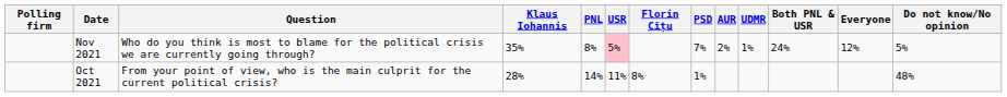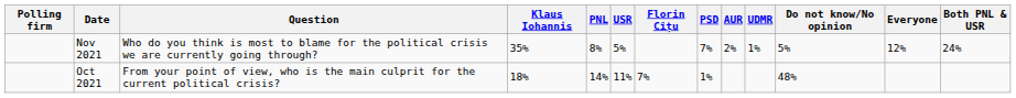 <table class="wikitable">
 <tr>
 <th>Polling firm</th>
 <th>Date</th>
 <th>Question</th>
 <th><a href='#'>Klaus Iohannis</a></th>
 <th><a href='#'>PNL</a></th>
 <th><a href='#'>USR</a></th>
 <th><a href='#'>Florin Cîțu</a></th>
 <th><a href='#'>PSD</a></th>
 <th><a href='#'>AUR</a></th>
 <th><a href='#'>UDMR</a></th>
+<th>Do not know/No opinion</th>
+<th>Everyone</th>
 <th>Both PNL & USR</th>
-<th>Everyone</th>
-<th>Do not know/No opinion</th>
 </tr>
 <tr>
 <td></td>
 <td>Nov 2021</td>
 <td>Who do you think is most to blame for the political crisis we are currently going through?</td>
 <td>35%</td>
 <td>8%</td>
-<td style="background: pink;">5%</td>
+<td>5%</td>
 <td></td>
 <td>7%</td>
 <td>2%</td>
 <td>1%</td>
+<td>5%</td>
+<td>12%</td>
 <td>24%</td>
-<td>12%</td>
-<td>5%</td>
 </tr>
 <tr>
 <td></td>
 <td>Oct 2021</td>
 <td>From your point of view, who is the main culprit for the current political crisis?</td>
-<td>28%</td>
+<td>18%</td>
 <td>14%</td>
 <td>11%</td>
-<td>8%</td>
+<td>7%</td>
 <td>1%</td>
 <td></td>
 <td></td>
+<td>48%</td>
 <td></td>
 <td></td>
-<td>48%</td>
 </tr>
 </table>
